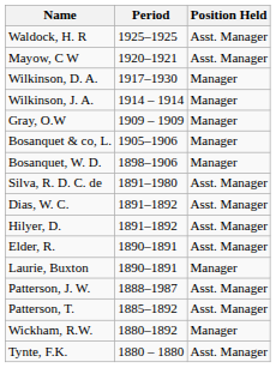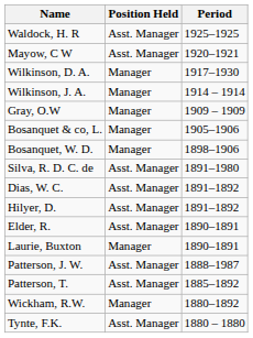 <table class="wikitable">
 <tr>
 <th>Name</th>
+<th>Position Held</th>
 <th>Period</th>
-<th>Position Held</th>
 </tr>
 <tr>
 <td>Waldock, H. R</td>
+<td>Asst. Manager</td>
 <td>1925–1925</td>
-<td>Asst. Manager</td>
 </tr>
 <tr>
 <td>Mayow, C W</td>
+<td>Asst. Manager</td>
 <td>1920–1921</td>
-<td>Asst. Manager</td>
 </tr>
 <tr>
 <td>Wilkinson, D. A.</td>
+<td>Manager</td>
 <td>1917–1930</td>
-<td>Manager</td>
 </tr>
 <tr>
 <td>Wilkinson, J. A.</td>
+<td>Manager</td>
 <td>1914 – 1914</td>
-<td>Manager</td>
 </tr>
 <tr>
 <td>Gray, O.W</td>
+<td>Manager</td>
 <td>1909 – 1909</td>
-<td>Manager</td>
 </tr>
 <tr>
 <td>Bosanquet & co, L.</td>
+<td>Manager</td>
 <td>1905–1906</td>
-<td>Manager</td>
 </tr>
 <tr>
 <td>Bosanquet, W. D.</td>
+<td>Manager</td>
 <td>1898–1906</td>
-<td>Manager</td>
 </tr>
 <tr>
 <td>Silva, R. D. C. de</td>
+<td>Asst. Manager</td>
 <td>1891–1980</td>
-<td>Asst. Manager</td>
 </tr>
 <tr>
 <td>Dias, W. C.</td>
+<td>Asst. Manager</td>
 <td>1891–1892</td>
-<td>Asst. Manager</td>
 </tr>
 <tr>
 <td>Hilyer, D.</td>
+<td>Asst. Manager</td>
 <td>1891–1892</td>
-<td>Asst. Manager</td>
 </tr>
 <tr>
 <td>Elder, R.</td>
+<td>Asst. Manager</td>
 <td>1890–1891</td>
-<td>Asst. Manager</td>
 </tr>
 <tr>
 <td>Laurie, Buxton</td>
+<td>Manager</td>
 <td>1890–1891</td>
-<td>Manager</td>
 </tr>
 <tr>
 <td>Patterson, J. W.</td>
+<td>Asst. Manager</td>
 <td>1888–1987</td>
-<td>Asst. Manager</td>
 </tr>
 <tr>
 <td>Patterson, T.</td>
+<td>Asst. Manager</td>
 <td>1885–1892</td>
-<td>Asst. Manager</td>
 </tr>
 <tr>
 <td>Wickham, R.W.</td>
+<td>Manager</td>
 <td>1880–1892</td>
-<td>Manager</td>
 </tr>
 <tr>
 <td>Tynte, F.K.</td>
+<td>Asst. Manager</td>
 <td>1880 – 1880</td>
-<td>Asst. Manager</td>
 </tr>
 </table>
